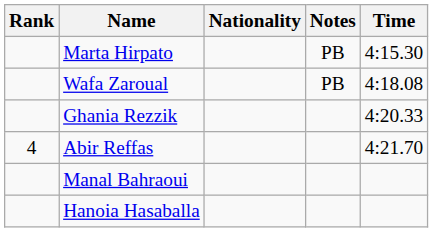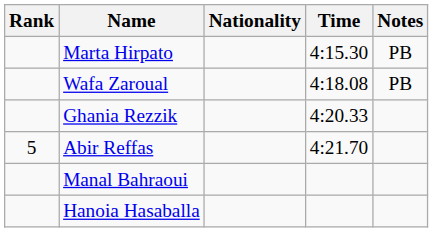 <table class="wikitable sortable" style="text-align:center;font-size:95%">
 <tr>
 <th>Rank</th>
 <th>Name</th>
 <th>Nationality</th>
+<th>Time</th>
 <th>Notes</th>
-<th>Time</th>
 </tr>
 <tr>
 <td></td>
 <td align=left><a href='#'>Marta Hirpato</a></td>
 <td align=left></td>
+<td>4:15.30</td>
 <td>PB</td>
-<td>4:15.30</td>
 </tr>
 <tr>
 <td></td>
 <td align=left><a href='#'>Wafa Zaroual</a></td>
 <td align=left></td>
+<td>4:18.08</td>
 <td>PB</td>
-<td>4:18.08</td>
 </tr>
 <tr>
 <td></td>
 <td align=left><a href='#'>Ghania Rezzik</a></td>
 <td align=left></td>
+<td>4:20.33</td>
 <td></td>
-<td>4:20.33</td>
 </tr>
 <tr>
-<td>4</td>
+<td>5</td>
 <td align=left><a href='#'>Abir Reffas</a></td>
 <td align=left></td>
+<td>4:21.70</td>
 <td></td>
-<td>4:21.70</td>
 </tr>
 <tr>
 <td></td>
 <td align=left><a href='#'>Manal Bahraoui</a></td>
 <td align=left></td>
 <td></td>
 <td></td>
 </tr>
 <tr>
 <td></td>
 <td align=left><a href='#'>Hanoia Hasaballa</a></td>
 <td align=left></td>
 <td></td>
 <td></td>
 </tr>
 </table>
